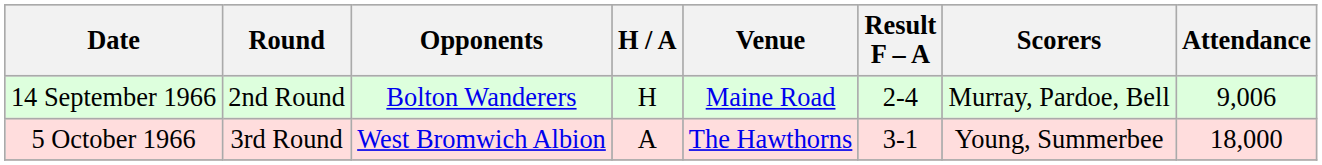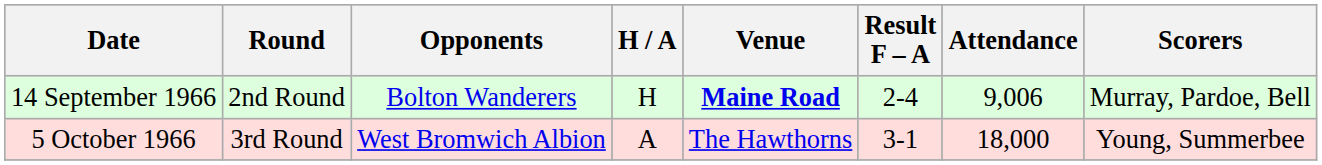 <table class="wikitable" style="text-align:center">
 <tr>
 <th>Date</th>
 <th>Round</th>
 <th>Opponents</th>
 <th>H / A</th>
 <th>Venue</th>
 <th>Result<br>F – A</th>
+<th>Attendance</th>
 <th>Scorers</th>
-<th>Attendance</th>
 </tr>
 <tr bgcolor="#ddffdd">
 <td>14 September 1966</td>
 <td>2nd Round</td>
 <td><a href='#'>Bolton Wanderers</a></td>
 <td>H</td>
-<td><a href='#'>Maine Road</a></td>
+<td><strong><a href='#'>Maine Road</a></strong></td>
 <td>2-4</td>
+<td>9,006</td>
 <td>Murray, Pardoe, Bell</td>
-<td>9,006</td>
 </tr>
 <tr bgcolor="#ffdddd">
 <td>5 October 1966</td>
 <td>3rd Round</td>
 <td><a href='#'>West Bromwich Albion</a></td>
 <td>A</td>
 <td><a href='#'>The Hawthorns</a></td>
 <td>3-1</td>
+<td>18,000</td>
 <td>Young, Summerbee</td>
-<td>18,000</td>
 </tr>
 </table>
